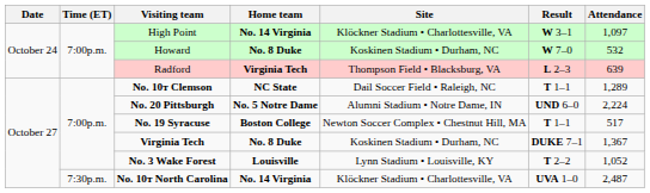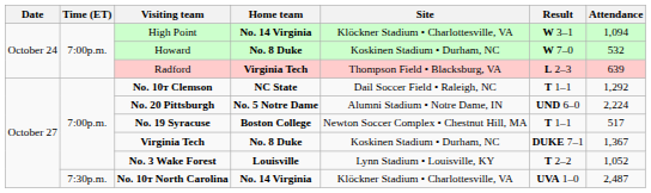 <table class="wikitable" style="font-size:95%; text-align: center;">
 <tr>
 <th>Date</th>
 <th>Time (ET)</th>
 <th>Visiting team</th>
 <th>Home team</th>
 <th>Site</th>
 <th>Result</th>
 <th>Attendance</th>
 </tr>
 <tr>
 <td rowspan=3>October 24</td>
 <td rowspan=3>7:00p.m.</td>
 <td style="background:#cfc;">High Point</td>
 <td style="background:#cfc;"><strong>No. 14 Virginia</strong></td>
 <td style="background:#cfc;">Klöckner Stadium • Charlottesville, VA</td>
 <td style="background:#cfc;"><strong>W</strong> 3–1</td>
-<td style="background:#cfc;">1,097</td>
+<td style="background:#cfc;">1,094</td>
 </tr>
 <tr>
 <td style="background:#cfc;">Howard</td>
 <td style="background:#cfc;"><strong>No. 8 Duke</strong></td>
 <td style="background:#cfc;">Koskinen Stadium • Durham, NC</td>
 <td style="background:#cfc;"><strong>W</strong> 7–0</td>
 <td style="background:#cfc;">532</td>
 </tr>
 <tr>
 <td style="background:#fcc;">Radford</td>
 <td style="background:#fcc;"><strong>Virginia Tech</strong></td>
 <td style="background:#fcc;">Thompson Field • Blacksburg, VA</td>
 <td style="background:#fcc;"><strong>L</strong> 2–3</td>
 <td style="background:#fcc;">639</td>
 </tr>
 <tr>
 <td rowspan=6>October 27</td>
 <td rowspan=5>7:00p.m.</td>
 <td><strong>No. 10т Clemson</strong></td>
 <td><strong>NC State</strong></td>
 <td>Dail Soccer Field • Raleigh, NC</td>
 <td><strong>T</strong> 1–1</td>
-<td>1,289</td>
+<td>1,292</td>
 </tr>
 <tr>
 <td><strong>No. 20 Pittsburgh</strong></td>
 <td><strong>No. 5 Notre Dame</strong></td>
 <td>Alumni Stadium • Notre Dame, IN</td>
 <td><strong>UND</strong> 6–0</td>
 <td>2,224</td>
 </tr>
 <tr>
 <td><strong>No. 19 Syracuse</strong></td>
 <td><strong>Boston College</strong></td>
 <td>Newton Soccer Complex • Chestnut Hill, MA</td>
 <td><strong>T</strong> 1–1</td>
 <td>517</td>
 </tr>
 <tr>
 <td><strong>Virginia Tech</strong></td>
 <td><strong>No. 8 Duke</strong></td>
 <td>Koskinen Stadium • Durham, NC</td>
 <td><strong>DUKE</strong> 7–1</td>
 <td>1,367</td>
 </tr>
 <tr>
 <td><strong>No. 3 Wake Forest</strong></td>
 <td><strong>Louisville</strong></td>
 <td>Lynn Stadium • Louisville, KY</td>
 <td><strong>T</strong> 2–2</td>
 <td>1,052</td>
 </tr>
 <tr>
 <td>7:30p.m.</td>
 <td><strong>No. 10т North Carolina</strong></td>
 <td><strong>No. 14 Virginia</strong></td>
 <td>Klöckner Stadium • Charlottesville, VA</td>
 <td><strong>UVA</strong> 1–0</td>
 <td>2,487</td>
 </tr>
 </table>
